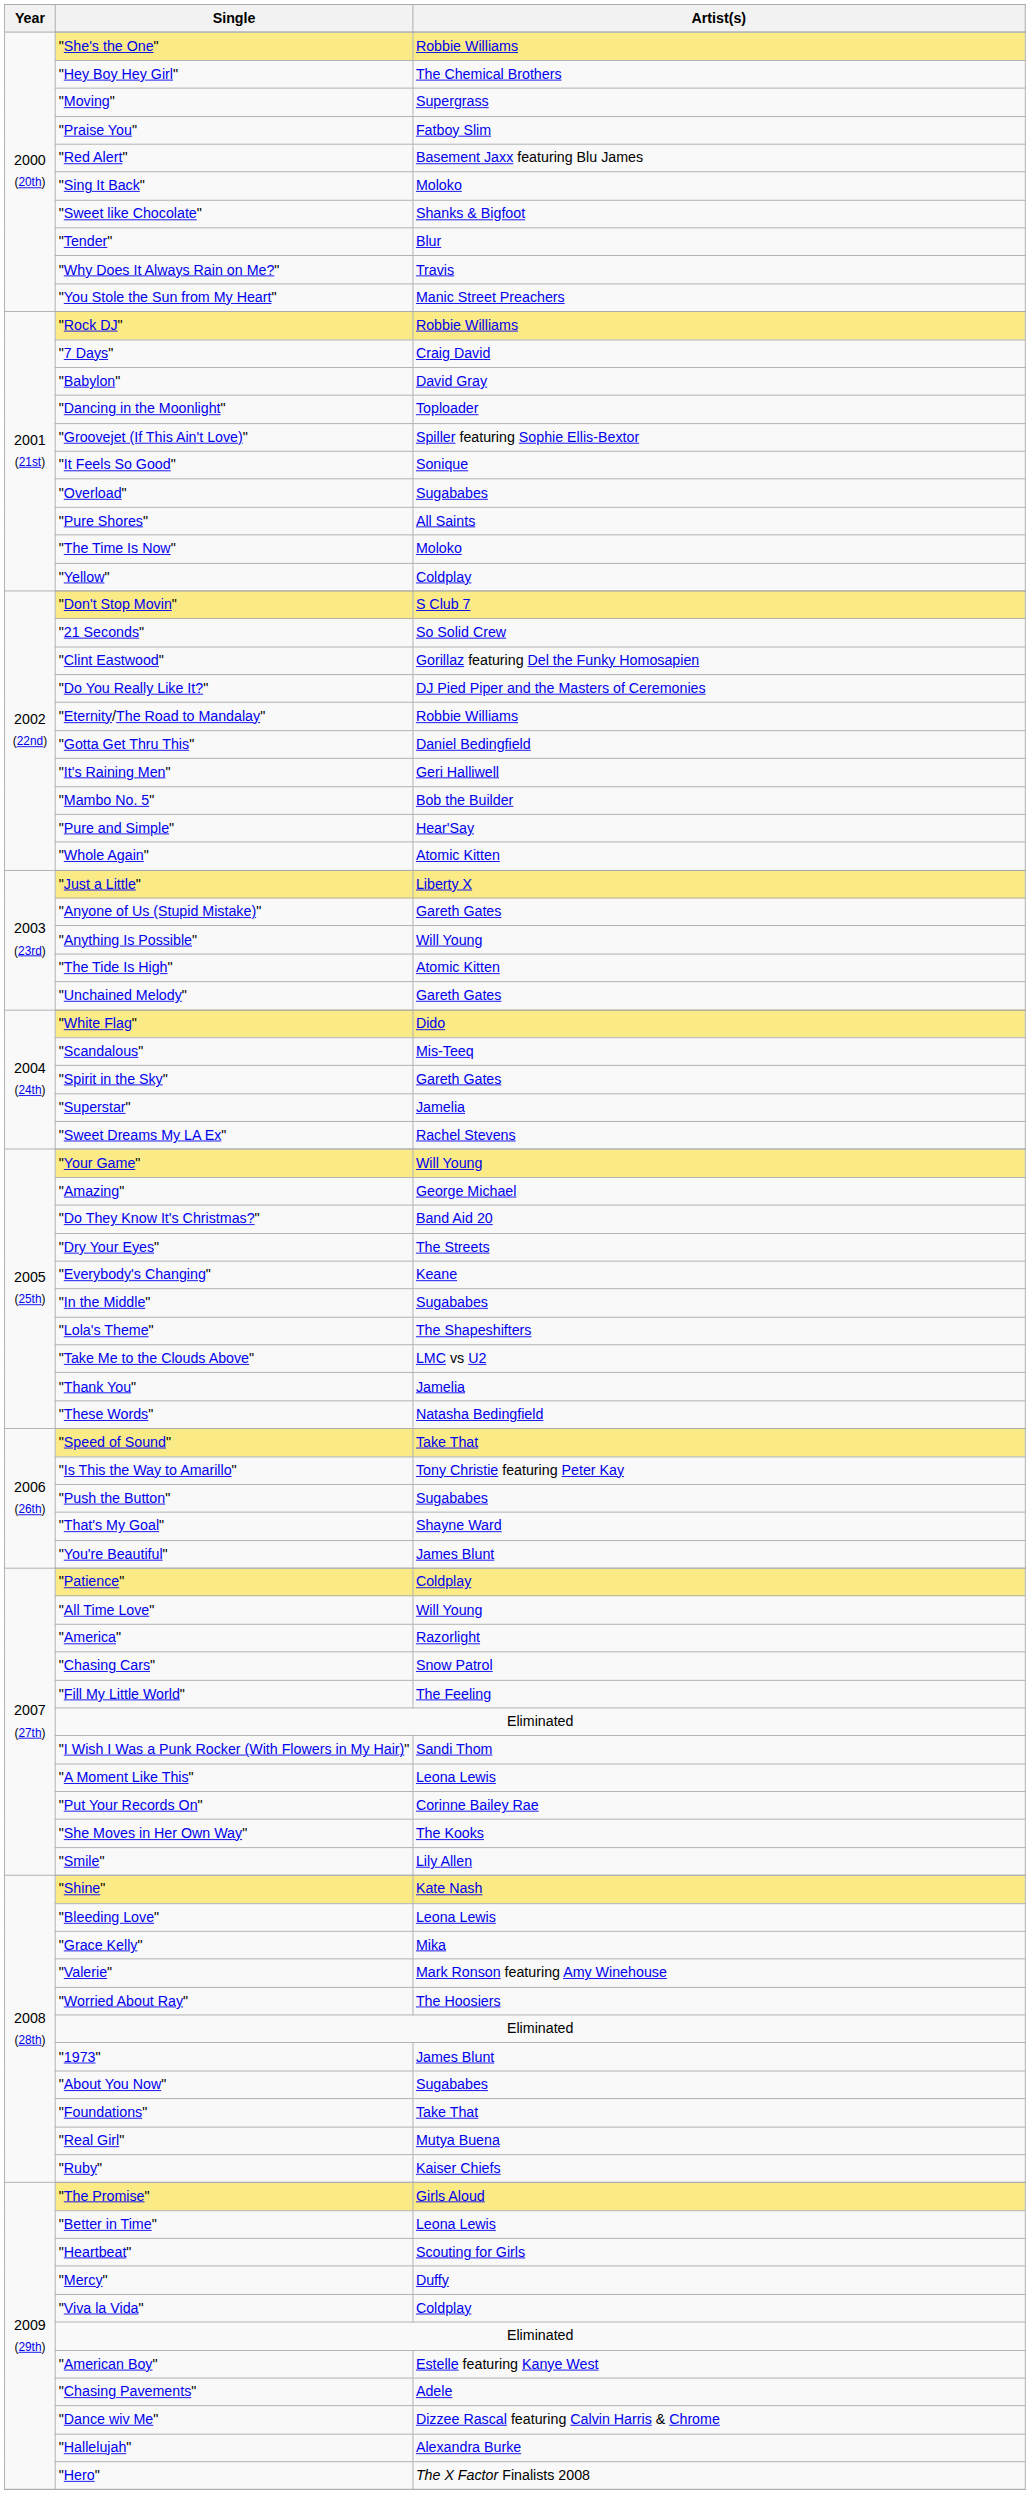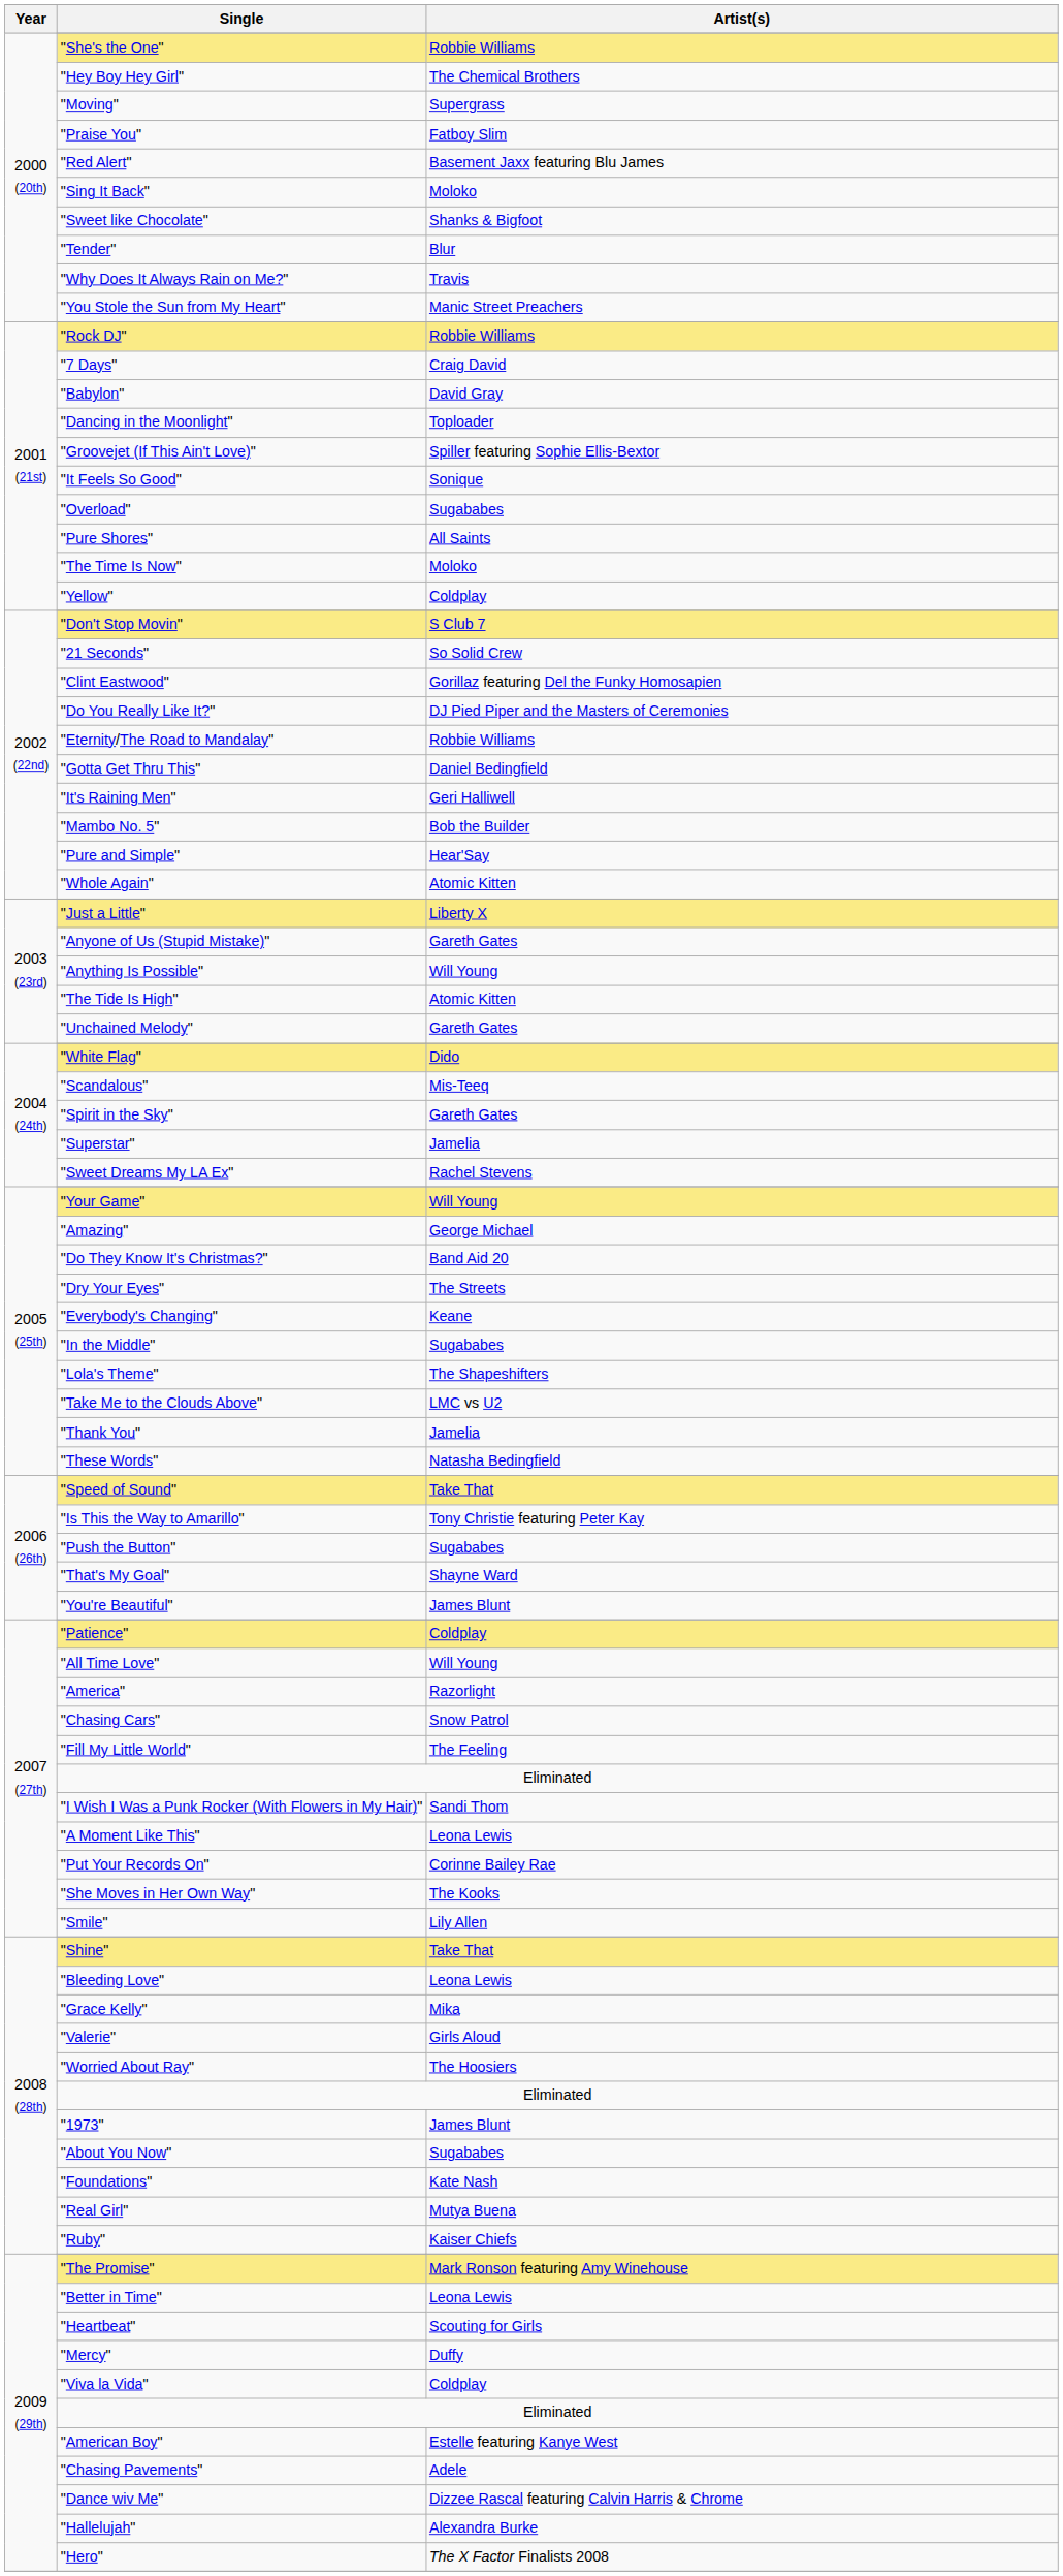 <table class="wikitable" style="font-size:1.00em; line-height:1.5em;">
 <tr bgcolor="#bebebe">
 </tr>
 <tr bgcolor="#bebebe">
 <th width="5%">Year</th>
 <th width="35%">Single</th>
 <th width="60%">Artist(s)</th>
 </tr>
 <tr>
 <td rowspan="11" style="text-align:center;">2000 <br><small>(<a href='#'>20th</a>)</small></td>
 </tr>
 <tr style="background:#FAEB86;">
 <td>"<a href='#'>She's the One</a>"</td>
 <td><a href='#'>Robbie Williams</a></td>
 </tr>
 <tr>
 <td>"<a href='#'>Hey Boy Hey Girl</a>"</td>
 <td><a href='#'>The Chemical Brothers</a></td>
 </tr>
 <tr>
 <td>"<a href='#'>Moving</a>"</td>
 <td><a href='#'>Supergrass</a></td>
 </tr>
 <tr>
 <td>"<a href='#'>Praise You</a>"</td>
 <td><a href='#'>Fatboy Slim</a></td>
 </tr>
 <tr>
 <td>"<a href='#'>Red Alert</a>"</td>
 <td><a href='#'>Basement Jaxx</a> featuring Blu James</td>
 </tr>
 <tr>
 <td>"<a href='#'>Sing It Back</a>"</td>
 <td><a href='#'>Moloko</a></td>
 </tr>
 <tr>
 <td>"<a href='#'>Sweet like Chocolate</a>"</td>
 <td><a href='#'>Shanks & Bigfoot</a></td>
 </tr>
 <tr>
 <td>"<a href='#'>Tender</a>"</td>
 <td><a href='#'>Blur</a></td>
 </tr>
 <tr>
 <td>"<a href='#'>Why Does It Always Rain on Me?</a>"</td>
 <td><a href='#'>Travis</a></td>
 </tr>
 <tr>
 <td>"<a href='#'>You Stole the Sun from My Heart</a>"</td>
 <td><a href='#'>Manic Street Preachers</a></td>
 </tr>
 <tr>
 <td rowspan="11" style="text-align:center;">2001 <br><small>(<a href='#'>21st</a>)</small></td>
 </tr>
 <tr style="background:#FAEB86;">
 <td>"<a href='#'>Rock DJ</a>"</td>
 <td><a href='#'>Robbie Williams</a></td>
 </tr>
 <tr>
 <td>"<a href='#'>7 Days</a>"</td>
 <td><a href='#'>Craig David</a></td>
 </tr>
 <tr>
 <td>"<a href='#'>Babylon</a>"</td>
 <td><a href='#'>David Gray</a></td>
 </tr>
 <tr>
 <td>"<a href='#'>Dancing in the Moonlight</a>"</td>
 <td><a href='#'>Toploader</a></td>
 </tr>
 <tr>
 <td>"<a href='#'>Groovejet (If This Ain't Love)</a>"</td>
 <td><a href='#'>Spiller</a> featuring <a href='#'>Sophie Ellis-Bextor</a></td>
 </tr>
 <tr>
 <td>"<a href='#'>It Feels So Good</a>"</td>
 <td><a href='#'>Sonique</a></td>
 </tr>
 <tr>
 <td>"<a href='#'>Overload</a>"</td>
 <td><a href='#'>Sugababes</a></td>
 </tr>
 <tr>
 <td>"<a href='#'>Pure Shores</a>"</td>
 <td><a href='#'>All Saints</a></td>
 </tr>
 <tr>
 <td>"<a href='#'>The Time Is Now</a>"</td>
 <td><a href='#'>Moloko</a></td>
 </tr>
 <tr>
 <td>"<a href='#'>Yellow</a>"</td>
 <td><a href='#'>Coldplay</a></td>
 </tr>
 <tr>
 <td rowspan="11" style="text-align:center;">2002 <br><small>(<a href='#'>22nd</a>)</small></td>
 </tr>
 <tr style="background:#FAEB86;">
 <td>"<a href='#'>Don't Stop Movin</a>"</td>
 <td><a href='#'>S Club 7</a></td>
 </tr>
 <tr>
 <td>"<a href='#'>21 Seconds</a>"</td>
 <td><a href='#'>So Solid Crew</a></td>
 </tr>
 <tr>
 <td>"<a href='#'>Clint Eastwood</a>"</td>
 <td><a href='#'>Gorillaz</a> featuring <a href='#'>Del the Funky Homosapien</a></td>
 </tr>
 <tr>
 <td>"<a href='#'>Do You Really Like It?</a>"</td>
 <td><a href='#'>DJ Pied Piper and the Masters of Ceremonies</a></td>
 </tr>
 <tr>
 <td>"<a href='#'>Eternity</a>/<a href='#'>The Road to Mandalay</a>"</td>
 <td><a href='#'>Robbie Williams</a></td>
 </tr>
 <tr>
 <td>"<a href='#'>Gotta Get Thru This</a>"</td>
 <td><a href='#'>Daniel Bedingfield</a></td>
 </tr>
 <tr>
 <td>"<a href='#'>It's Raining Men</a>"</td>
 <td><a href='#'>Geri Halliwell</a></td>
 </tr>
 <tr>
 <td>"<a href='#'>Mambo No. 5</a>"</td>
 <td><a href='#'>Bob the Builder</a></td>
 </tr>
 <tr>
 <td>"<a href='#'>Pure and Simple</a>"</td>
 <td><a href='#'>Hear'Say</a></td>
 </tr>
 <tr>
 <td>"<a href='#'>Whole Again</a>"</td>
 <td><a href='#'>Atomic Kitten</a></td>
 </tr>
 <tr>
 <td rowspan="6" style="text-align:center;">2003 <br><small>(<a href='#'>23rd</a>)</small></td>
 </tr>
 <tr style="background:#FAEB86;">
 <td>"<a href='#'>Just a Little</a>"</td>
 <td><a href='#'>Liberty X</a></td>
 </tr>
 <tr>
 <td>"<a href='#'>Anyone of Us (Stupid Mistake)</a>"</td>
 <td><a href='#'>Gareth Gates</a></td>
 </tr>
 <tr>
 <td>"<a href='#'>Anything Is Possible</a>"</td>
 <td><a href='#'>Will Young</a></td>
 </tr>
 <tr>
 <td>"<a href='#'>The Tide Is High</a>"</td>
 <td><a href='#'>Atomic Kitten</a></td>
 </tr>
 <tr>
 <td>"<a href='#'>Unchained Melody</a>"</td>
 <td><a href='#'>Gareth Gates</a></td>
 </tr>
 <tr>
 <td rowspan="6" style="text-align:center;">2004 <br><small>(<a href='#'>24th</a>)</small></td>
 </tr>
 <tr style="background:#FAEB86;">
 <td>"<a href='#'>White Flag</a>"</td>
 <td><a href='#'>Dido</a></td>
 </tr>
 <tr>
 <td>"<a href='#'>Scandalous</a>"</td>
 <td><a href='#'>Mis-Teeq</a></td>
 </tr>
 <tr>
 <td>"<a href='#'>Spirit in the Sky</a>"</td>
 <td><a href='#'>Gareth Gates</a></td>
 </tr>
 <tr>
 <td>"<a href='#'>Superstar</a>"</td>
 <td><a href='#'>Jamelia</a></td>
 </tr>
 <tr>
 <td>"<a href='#'>Sweet Dreams My LA Ex</a>"</td>
 <td><a href='#'>Rachel Stevens</a></td>
 </tr>
 <tr>
 <td rowspan="11" style="text-align:center;">2005 <br><small>(<a href='#'>25th</a>)</small></td>
 </tr>
 <tr style="background:#FAEB86;">
 <td>"<a href='#'>Your Game</a>"</td>
 <td><a href='#'>Will Young</a></td>
 </tr>
 <tr>
 <td>"<a href='#'>Amazing</a>"</td>
 <td><a href='#'>George Michael</a></td>
 </tr>
 <tr>
 <td>"<a href='#'>Do They Know It's Christmas?</a>"</td>
 <td><a href='#'>Band Aid 20</a></td>
 </tr>
 <tr>
 <td>"<a href='#'>Dry Your Eyes</a>"</td>
 <td><a href='#'>The Streets</a></td>
 </tr>
 <tr>
 <td>"<a href='#'>Everybody's Changing</a>"</td>
 <td><a href='#'>Keane</a></td>
 </tr>
 <tr>
 <td>"<a href='#'>In the Middle</a>"</td>
 <td><a href='#'>Sugababes</a></td>
 </tr>
 <tr>
 <td>"<a href='#'>Lola's Theme</a>"</td>
 <td><a href='#'>The Shapeshifters</a></td>
 </tr>
 <tr>
 <td>"<a href='#'>Take Me to the Clouds Above</a>"</td>
 <td><a href='#'>LMC</a> vs <a href='#'>U2</a></td>
 </tr>
 <tr>
 <td>"<a href='#'>Thank You</a>"</td>
 <td><a href='#'>Jamelia</a></td>
 </tr>
 <tr>
 <td>"<a href='#'>These Words</a>"</td>
 <td><a href='#'>Natasha Bedingfield</a></td>
 </tr>
 <tr>
 <td rowspan="6" style="text-align:center;">2006 <br><small>(<a href='#'>26th</a>)</small></td>
 </tr>
 <tr style="background:#FAEB86;">
 <td>"<a href='#'>Speed of Sound</a>"</td>
 <td><a href='#'>Take That</a></td>
 </tr>
 <tr>
 <td>"<a href='#'>Is This the Way to Amarillo</a>"</td>
 <td><a href='#'>Tony Christie</a> featuring <a href='#'>Peter Kay</a></td>
 </tr>
 <tr>
 <td>"<a href='#'>Push the Button</a>"</td>
 <td><a href='#'>Sugababes</a></td>
 </tr>
 <tr>
 <td>"<a href='#'>That's My Goal</a>"</td>
 <td><a href='#'>Shayne Ward</a></td>
 </tr>
 <tr>
 <td>"<a href='#'>You're Beautiful</a>"</td>
 <td><a href='#'>James Blunt</a></td>
 </tr>
 <tr>
 <td rowspan="12" style="text-align:center;">2007 <br><small>(<a href='#'>27th</a>)</small></td>
 </tr>
 <tr style="background:#FAEB86;">
 <td>"<a href='#'>Patience</a>"</td>
 <td><a href='#'>Coldplay</a></td>
 </tr>
 <tr>
 <td>"<a href='#'>All Time Love</a>"</td>
 <td><a href='#'>Will Young</a></td>
 </tr>
 <tr>
 <td>"<a href='#'>America</a>"</td>
 <td><a href='#'>Razorlight</a></td>
 </tr>
 <tr>
 <td>"<a href='#'>Chasing Cars</a>"</td>
 <td><a href='#'>Snow Patrol</a></td>
 </tr>
 <tr>
 <td>"<a href='#'>Fill My Little World</a>"</td>
 <td><a href='#'>The Feeling</a></td>
 </tr>
 <tr>
 <td colspan="2" align="center">Eliminated</td>
 </tr>
 <tr>
 <td>"<a href='#'>I Wish I Was a Punk Rocker (With Flowers in My Hair)</a>"</td>
 <td><a href='#'>Sandi Thom</a></td>
 </tr>
 <tr>
 <td>"<a href='#'>A Moment Like This</a>"</td>
 <td><a href='#'>Leona Lewis</a></td>
 </tr>
 <tr>
 <td>"<a href='#'>Put Your Records On</a>"</td>
 <td><a href='#'>Corinne Bailey Rae</a></td>
 </tr>
 <tr>
 <td>"<a href='#'>She Moves in Her Own Way</a>"</td>
 <td><a href='#'>The Kooks</a></td>
 </tr>
 <tr>
 <td>"<a href='#'>Smile</a>"</td>
 <td><a href='#'>Lily Allen</a></td>
 </tr>
 <tr>
 <td rowspan="12" style="text-align:center;">2008 <br><small>(<a href='#'>28th</a>)</small></td>
 </tr>
 <tr style="background:#FAEB86;">
 <td>"<a href='#'>Shine</a>"</td>
-<td><a href='#'>Kate Nash</a></td>
+<td><a href='#'>Take That</a></td>
 </tr>
 <tr>
 <td>"<a href='#'>Bleeding Love</a>"</td>
 <td><a href='#'>Leona Lewis</a></td>
 </tr>
 <tr>
 <td>"<a href='#'>Grace Kelly</a>"</td>
 <td><a href='#'>Mika</a></td>
 </tr>
 <tr>
 <td>"<a href='#'>Valerie</a>"</td>
-<td><a href='#'>Mark Ronson</a> featuring <a href='#'>Amy Winehouse</a></td>
+<td><a href='#'>Girls Aloud</a></td>
 </tr>
 <tr>
 <td>"<a href='#'>Worried About Ray</a>"</td>
 <td><a href='#'>The Hoosiers</a></td>
 </tr>
 <tr>
 <td colspan="2" align="center">Eliminated</td>
 </tr>
 <tr>
 <td>"<a href='#'>1973</a>"</td>
 <td><a href='#'>James Blunt</a></td>
 </tr>
 <tr>
 <td>"<a href='#'>About You Now</a>"</td>
 <td><a href='#'>Sugababes</a></td>
 </tr>
 <tr>
 <td>"<a href='#'>Foundations</a>"</td>
-<td><a href='#'>Take That</a></td>
+<td><a href='#'>Kate Nash</a></td>
 </tr>
 <tr>
 <td>"<a href='#'>Real Girl</a>"</td>
 <td><a href='#'>Mutya Buena</a></td>
 </tr>
 <tr>
 <td>"<a href='#'>Ruby</a>"</td>
 <td><a href='#'>Kaiser Chiefs</a></td>
 </tr>
 <tr>
 <td rowspan="12" style="text-align:center;">2009 <br><small>(<a href='#'>29th</a>)</small></td>
 </tr>
 <tr style="background:#FAEB86;">
 <td>"<a href='#'>The Promise</a>"</td>
-<td><a href='#'>Girls Aloud</a></td>
+<td><a href='#'>Mark Ronson</a> featuring <a href='#'>Amy Winehouse</a></td>
 </tr>
 <tr>
 <td>"<a href='#'>Better in Time</a>"</td>
 <td><a href='#'>Leona Lewis</a></td>
 </tr>
 <tr>
 <td>"<a href='#'>Heartbeat</a>"</td>
 <td><a href='#'>Scouting for Girls</a></td>
 </tr>
 <tr>
 <td>"<a href='#'>Mercy</a>"</td>
 <td><a href='#'>Duffy</a></td>
 </tr>
 <tr>
 <td>"<a href='#'>Viva la Vida</a>"</td>
 <td><a href='#'>Coldplay</a></td>
 </tr>
 <tr>
 <td colspan="2" align="center">Eliminated</td>
 </tr>
 <tr>
 <td>"<a href='#'>American Boy</a>"</td>
 <td><a href='#'>Estelle</a> featuring <a href='#'>Kanye West</a></td>
 </tr>
 <tr>
 <td>"<a href='#'>Chasing Pavements</a>"</td>
 <td><a href='#'>Adele</a></td>
 </tr>
 <tr>
 <td>"<a href='#'>Dance wiv Me</a>"</td>
 <td><a href='#'>Dizzee Rascal</a> featuring <a href='#'>Calvin Harris</a> & <a href='#'>Chrome</a></td>
 </tr>
 <tr>
 <td>"<a href='#'>Hallelujah</a>"</td>
 <td><a href='#'>Alexandra Burke</a></td>
 </tr>
 <tr>
 <td>"<a href='#'>Hero</a>"</td>
 <td><em>The X Factor</em> Finalists 2008</td>
 </tr>
 <tr>
 </tr>
 </table>
